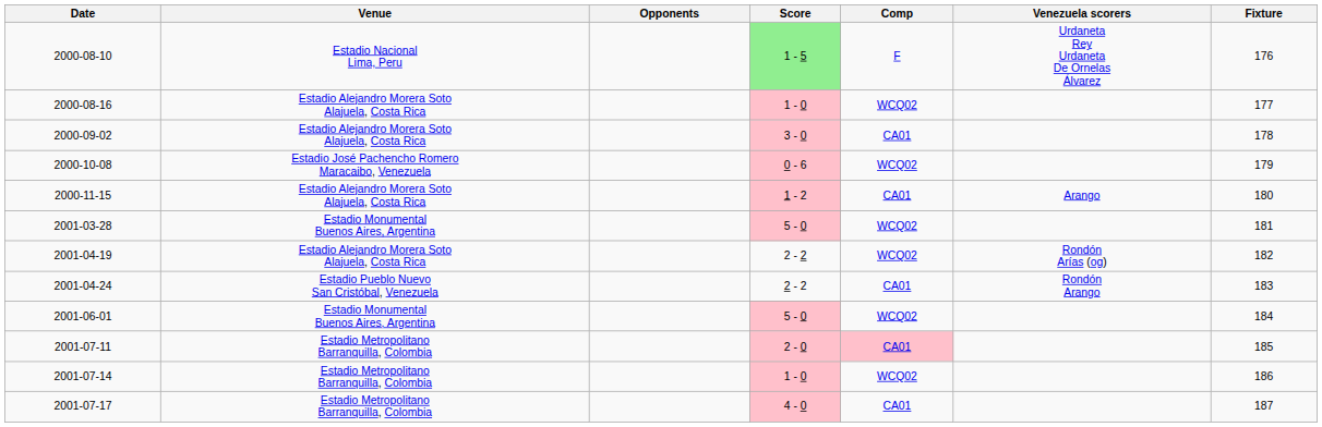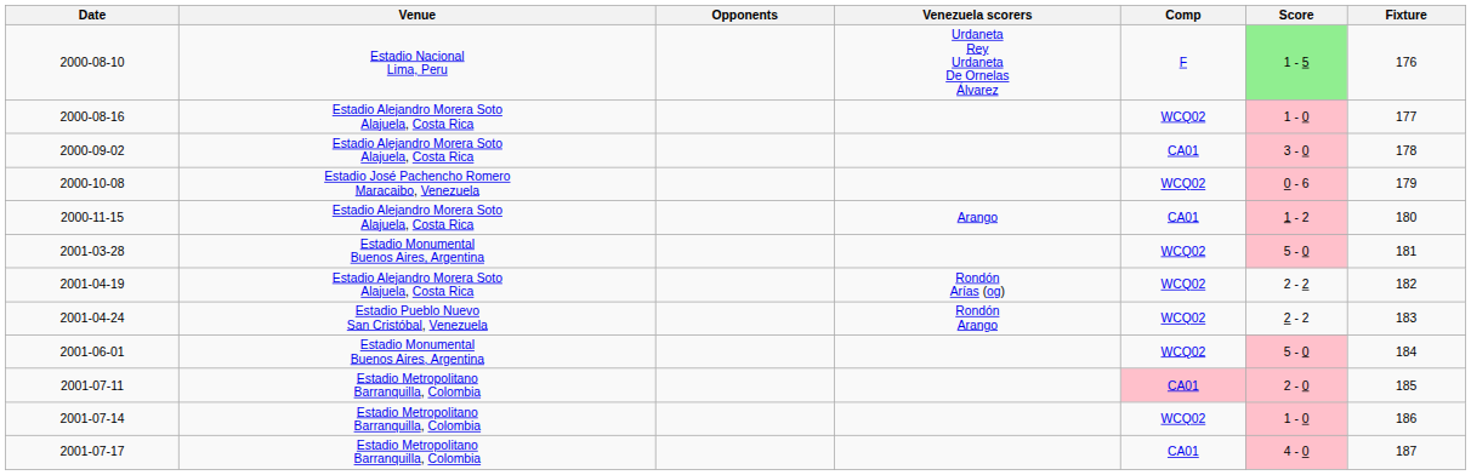 <table class="wikitable" style="font-size:85%; text-align:center;" width="100%">
 <tr>
 <th>Date</th>
 <th>Venue</th>
 <th>Opponents</th>
+<th>Venezuela scorers</th>
+<th>Comp</th>
 <th>Score</th>
-<th>Comp</th>
-<th>Venezuela scorers</th>
 <th>Fixture </th>
 </tr>
 <tr>
 <td>2000-08-10</td>
 <td><a href='#'>Estadio Nacional</a><br><a href='#'>Lima, Peru</a></td>
 <td></td>
+<td><a href='#'>Urdaneta</a>  <br> <a href='#'>Rey</a>  <br> <a href='#'>Urdaneta</a>  <br> <a href='#'>De Ornelas</a>  <br> <a href='#'>Álvarez</a> </td>
+<td><a href='#'>F</a></td>
 <td bgcolor="lightgreen">1 - <u>5</u></td>
-<td><a href='#'>F</a></td>
-<td><a href='#'>Urdaneta</a>  <br> <a href='#'>Rey</a>  <br> <a href='#'>Urdaneta</a>  <br> <a href='#'>De Ornelas</a>  <br> <a href='#'>Álvarez</a> </td>
 <td>176</td>
 </tr>
 <tr>
 <td>2000-08-16</td>
 <td><a href='#'>Estadio Alejandro Morera Soto</a><br><a href='#'>Alajuela</a>, <a href='#'>Costa Rica</a></td>
 <td></td>
+<td></td>
+<td><a href='#'>WCQ02</a></td>
 <td bgcolor="pink">1 - <u>0</u></td>
-<td><a href='#'>WCQ02</a></td>
-<td></td>
 <td>177</td>
 </tr>
 <tr>
 <td>2000-09-02</td>
 <td><a href='#'>Estadio Alejandro Morera Soto</a><br><a href='#'>Alajuela</a>, <a href='#'>Costa Rica</a></td>
 <td></td>
+<td></td>
+<td><a href='#'>CA01</a></td>
 <td bgcolor="pink">3 - <u>0</u></td>
-<td><a href='#'>CA01</a></td>
-<td></td>
 <td>178</td>
 </tr>
 <tr>
 <td>2000-10-08</td>
 <td><a href='#'>Estadio José Pachencho Romero</a><br><a href='#'>Maracaibo</a>, <a href='#'>Venezuela</a></td>
 <td></td>
+<td></td>
+<td><a href='#'>WCQ02</a></td>
 <td bgcolor="pink"><u>0</u> - 6</td>
-<td><a href='#'>WCQ02</a></td>
-<td></td>
 <td>179</td>
 </tr>
 <tr>
 <td>2000-11-15</td>
 <td><a href='#'>Estadio Alejandro Morera Soto</a><br><a href='#'>Alajuela</a>, <a href='#'>Costa Rica</a></td>
 <td></td>
+<td><a href='#'>Arango</a> </td>
+<td><a href='#'>CA01</a></td>
 <td bgcolor="pink"><u>1</u> - 2</td>
-<td><a href='#'>CA01</a></td>
-<td><a href='#'>Arango</a> </td>
 <td>180</td>
 </tr>
 <tr>
 <td>2001-03-28</td>
 <td><a href='#'>Estadio Monumental</a><br><a href='#'>Buenos Aires, Argentina</a></td>
 <td></td>
+<td></td>
+<td><a href='#'>WCQ02</a></td>
 <td bgcolor="pink">5 - <u>0</u></td>
-<td><a href='#'>WCQ02</a></td>
-<td></td>
 <td>181</td>
 </tr>
 <tr>
 <td>2001-04-19</td>
 <td><a href='#'>Estadio Alejandro Morera Soto</a><br><a href='#'>Alajuela</a>, <a href='#'>Costa Rica</a></td>
 <td></td>
+<td><a href='#'>Rondón</a>  <br> <a href='#'>Arías</a>  (<a href='#'>og</a>)</td>
+<td><a href='#'>WCQ02</a></td>
 <td>2 - <u>2</u></td>
-<td><a href='#'>WCQ02</a></td>
-<td><a href='#'>Rondón</a>  <br> <a href='#'>Arías</a>  (<a href='#'>og</a>)</td>
 <td>182</td>
 </tr>
 <tr>
 <td>2001-04-24</td>
 <td><a href='#'>Estadio Pueblo Nuevo</a><br><a href='#'>San Cristóbal</a>, <a href='#'>Venezuela</a></td>
 <td></td>
+<td><a href='#'>Rondón</a>  <br> <a href='#'>Arango</a> </td>
+<td><a href='#'>WCQ02</a></td>
 <td><u>2</u> - 2</td>
-<td><a href='#'>CA01</a></td>
-<td><a href='#'>Rondón</a>  <br> <a href='#'>Arango</a> </td>
 <td>183</td>
 </tr>
 <tr>
 <td>2001-06-01</td>
 <td><a href='#'>Estadio Monumental</a><br><a href='#'>Buenos Aires, Argentina</a></td>
 <td></td>
+<td></td>
+<td><a href='#'>WCQ02</a></td>
 <td bgcolor="pink">5 - <u>0</u></td>
-<td><a href='#'>WCQ02</a></td>
-<td></td>
 <td>184</td>
 </tr>
 <tr>
 <td>2001-07-11</td>
 <td><a href='#'>Estadio Metropolitano</a><br><a href='#'>Barranquilla</a>, <a href='#'>Colombia</a></td>
 <td></td>
+<td></td>
+<td style="background: pink;"><a href='#'>CA01</a></td>
 <td bgcolor="pink">2 - <u>0</u></td>
-<td style="background: pink;"><a href='#'>CA01</a></td>
-<td></td>
 <td>185</td>
 </tr>
 <tr>
 <td>2001-07-14</td>
 <td><a href='#'>Estadio Metropolitano</a><br><a href='#'>Barranquilla</a>, <a href='#'>Colombia</a></td>
 <td></td>
+<td></td>
+<td><a href='#'>WCQ02</a></td>
 <td bgcolor="pink">1 - <u>0</u></td>
-<td><a href='#'>WCQ02</a></td>
-<td></td>
 <td>186</td>
 </tr>
 <tr>
 <td>2001-07-17</td>
 <td><a href='#'>Estadio Metropolitano</a><br><a href='#'>Barranquilla</a>, <a href='#'>Colombia</a></td>
 <td></td>
+<td></td>
+<td><a href='#'>CA01</a></td>
 <td bgcolor="pink">4 - <u>0</u></td>
-<td><a href='#'>CA01</a></td>
-<td></td>
 <td>187</td>
 </tr>
 </table>
